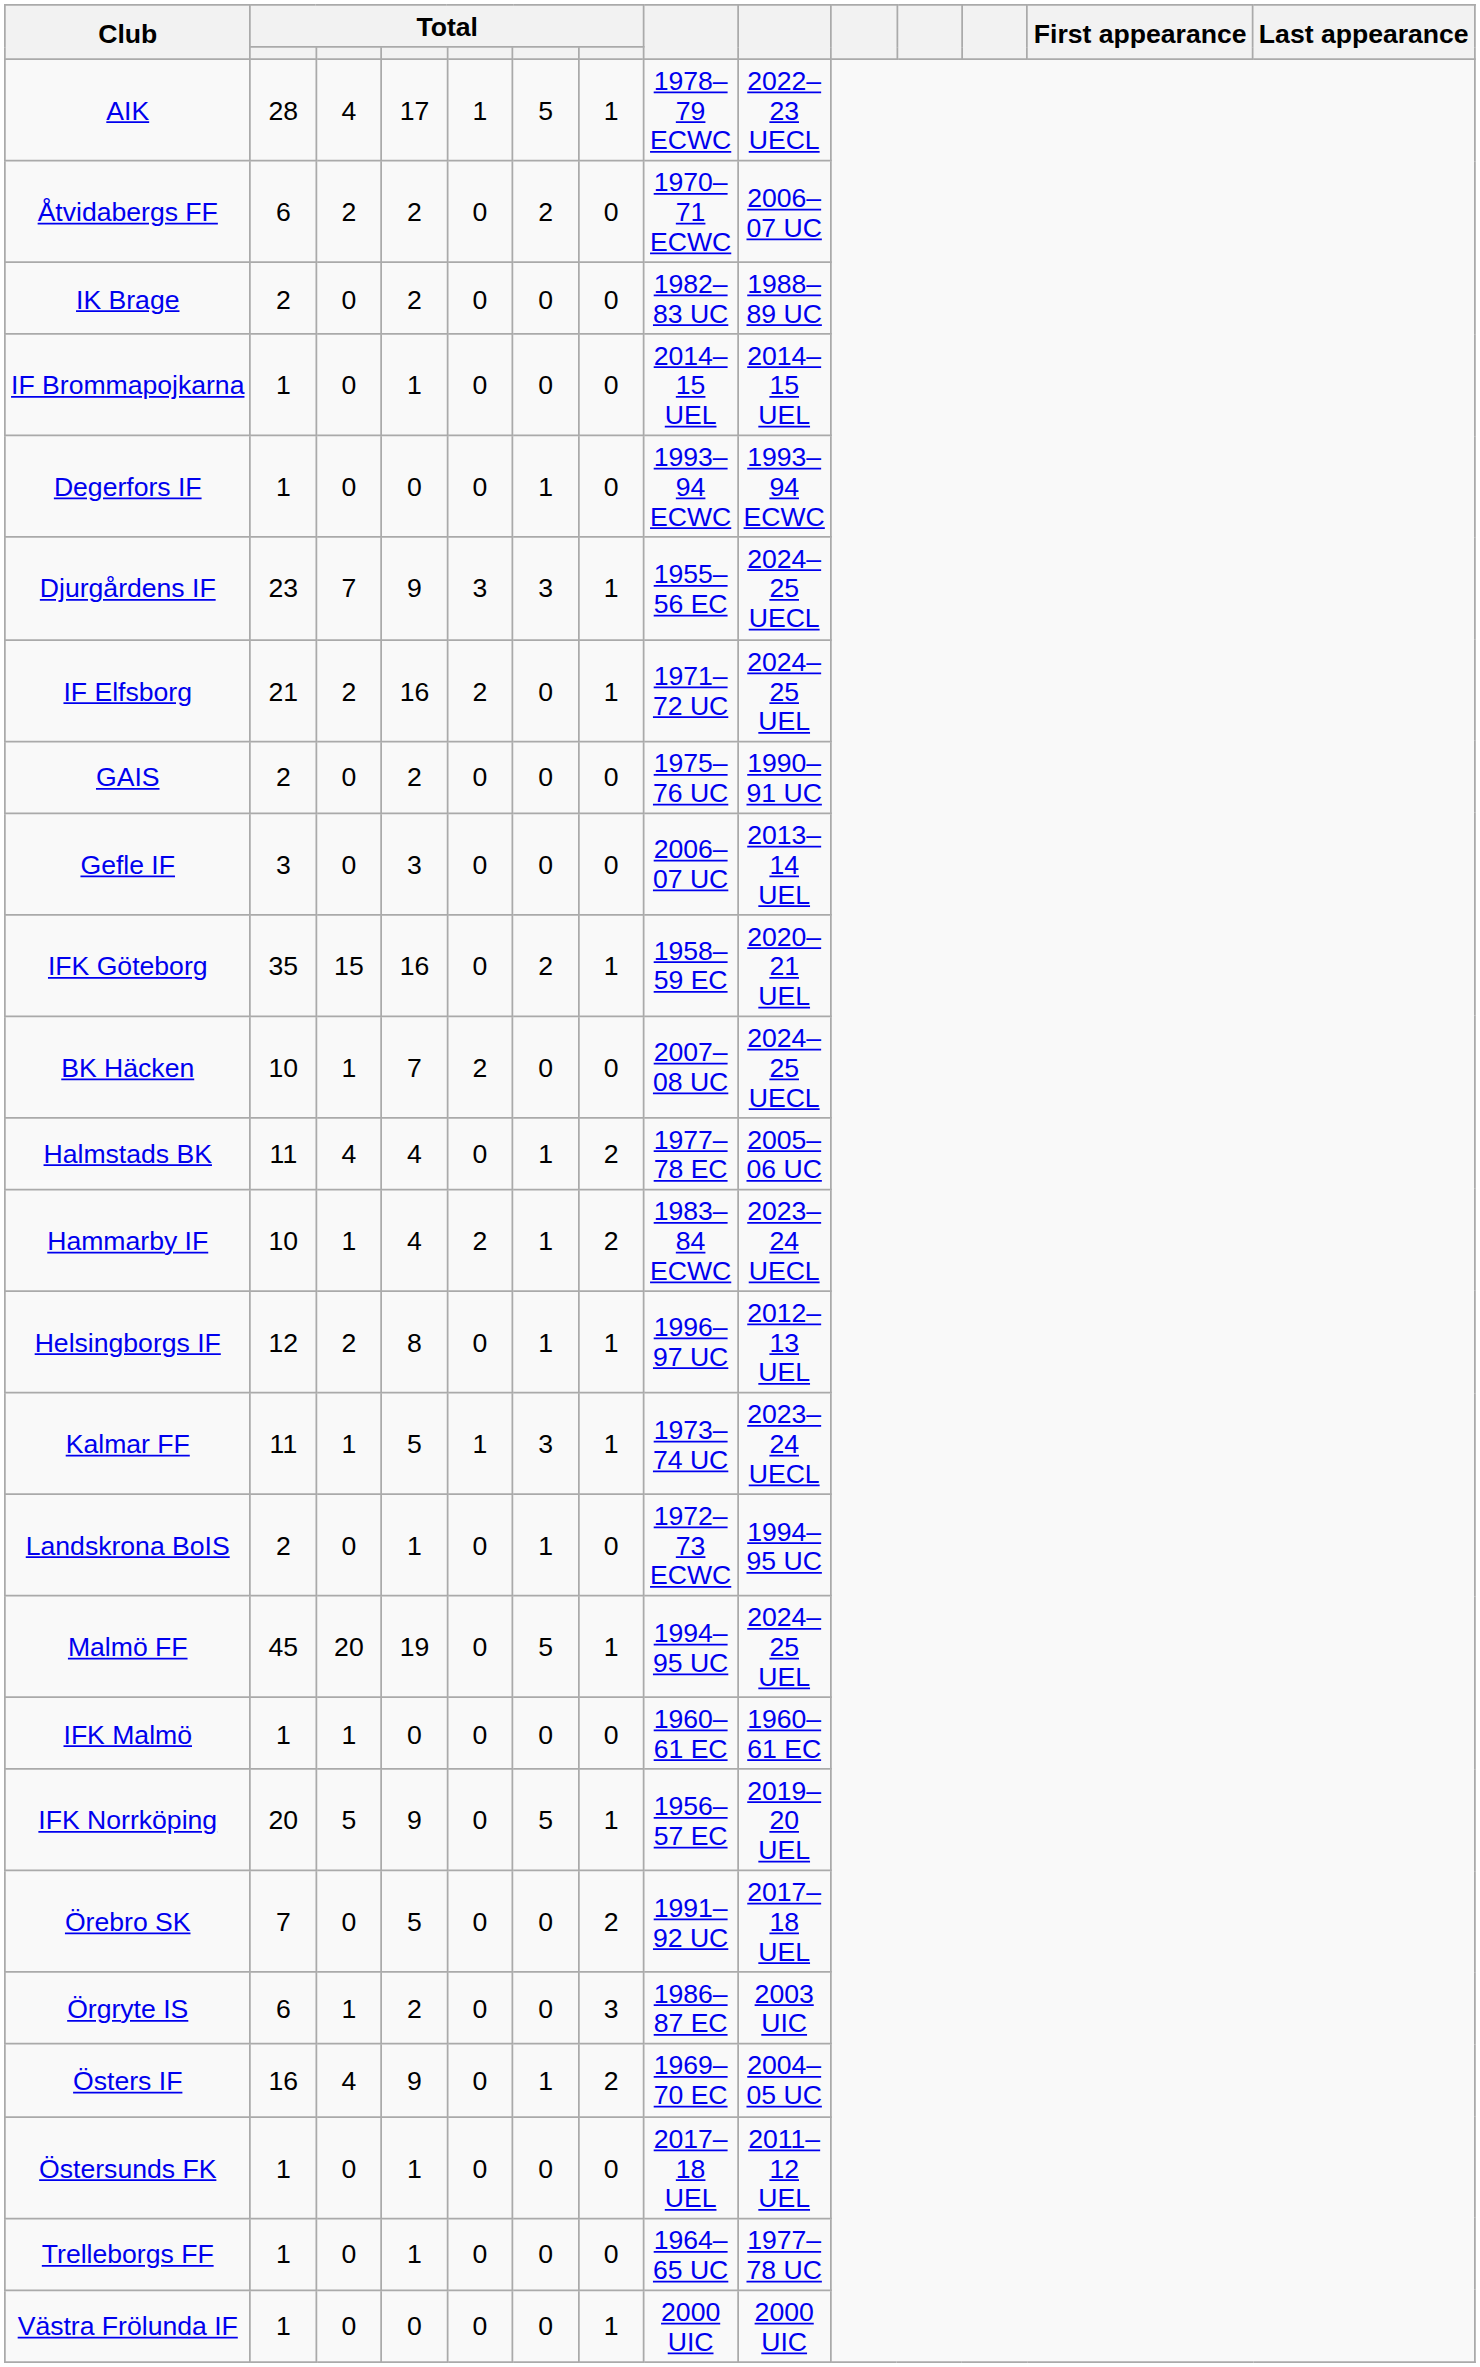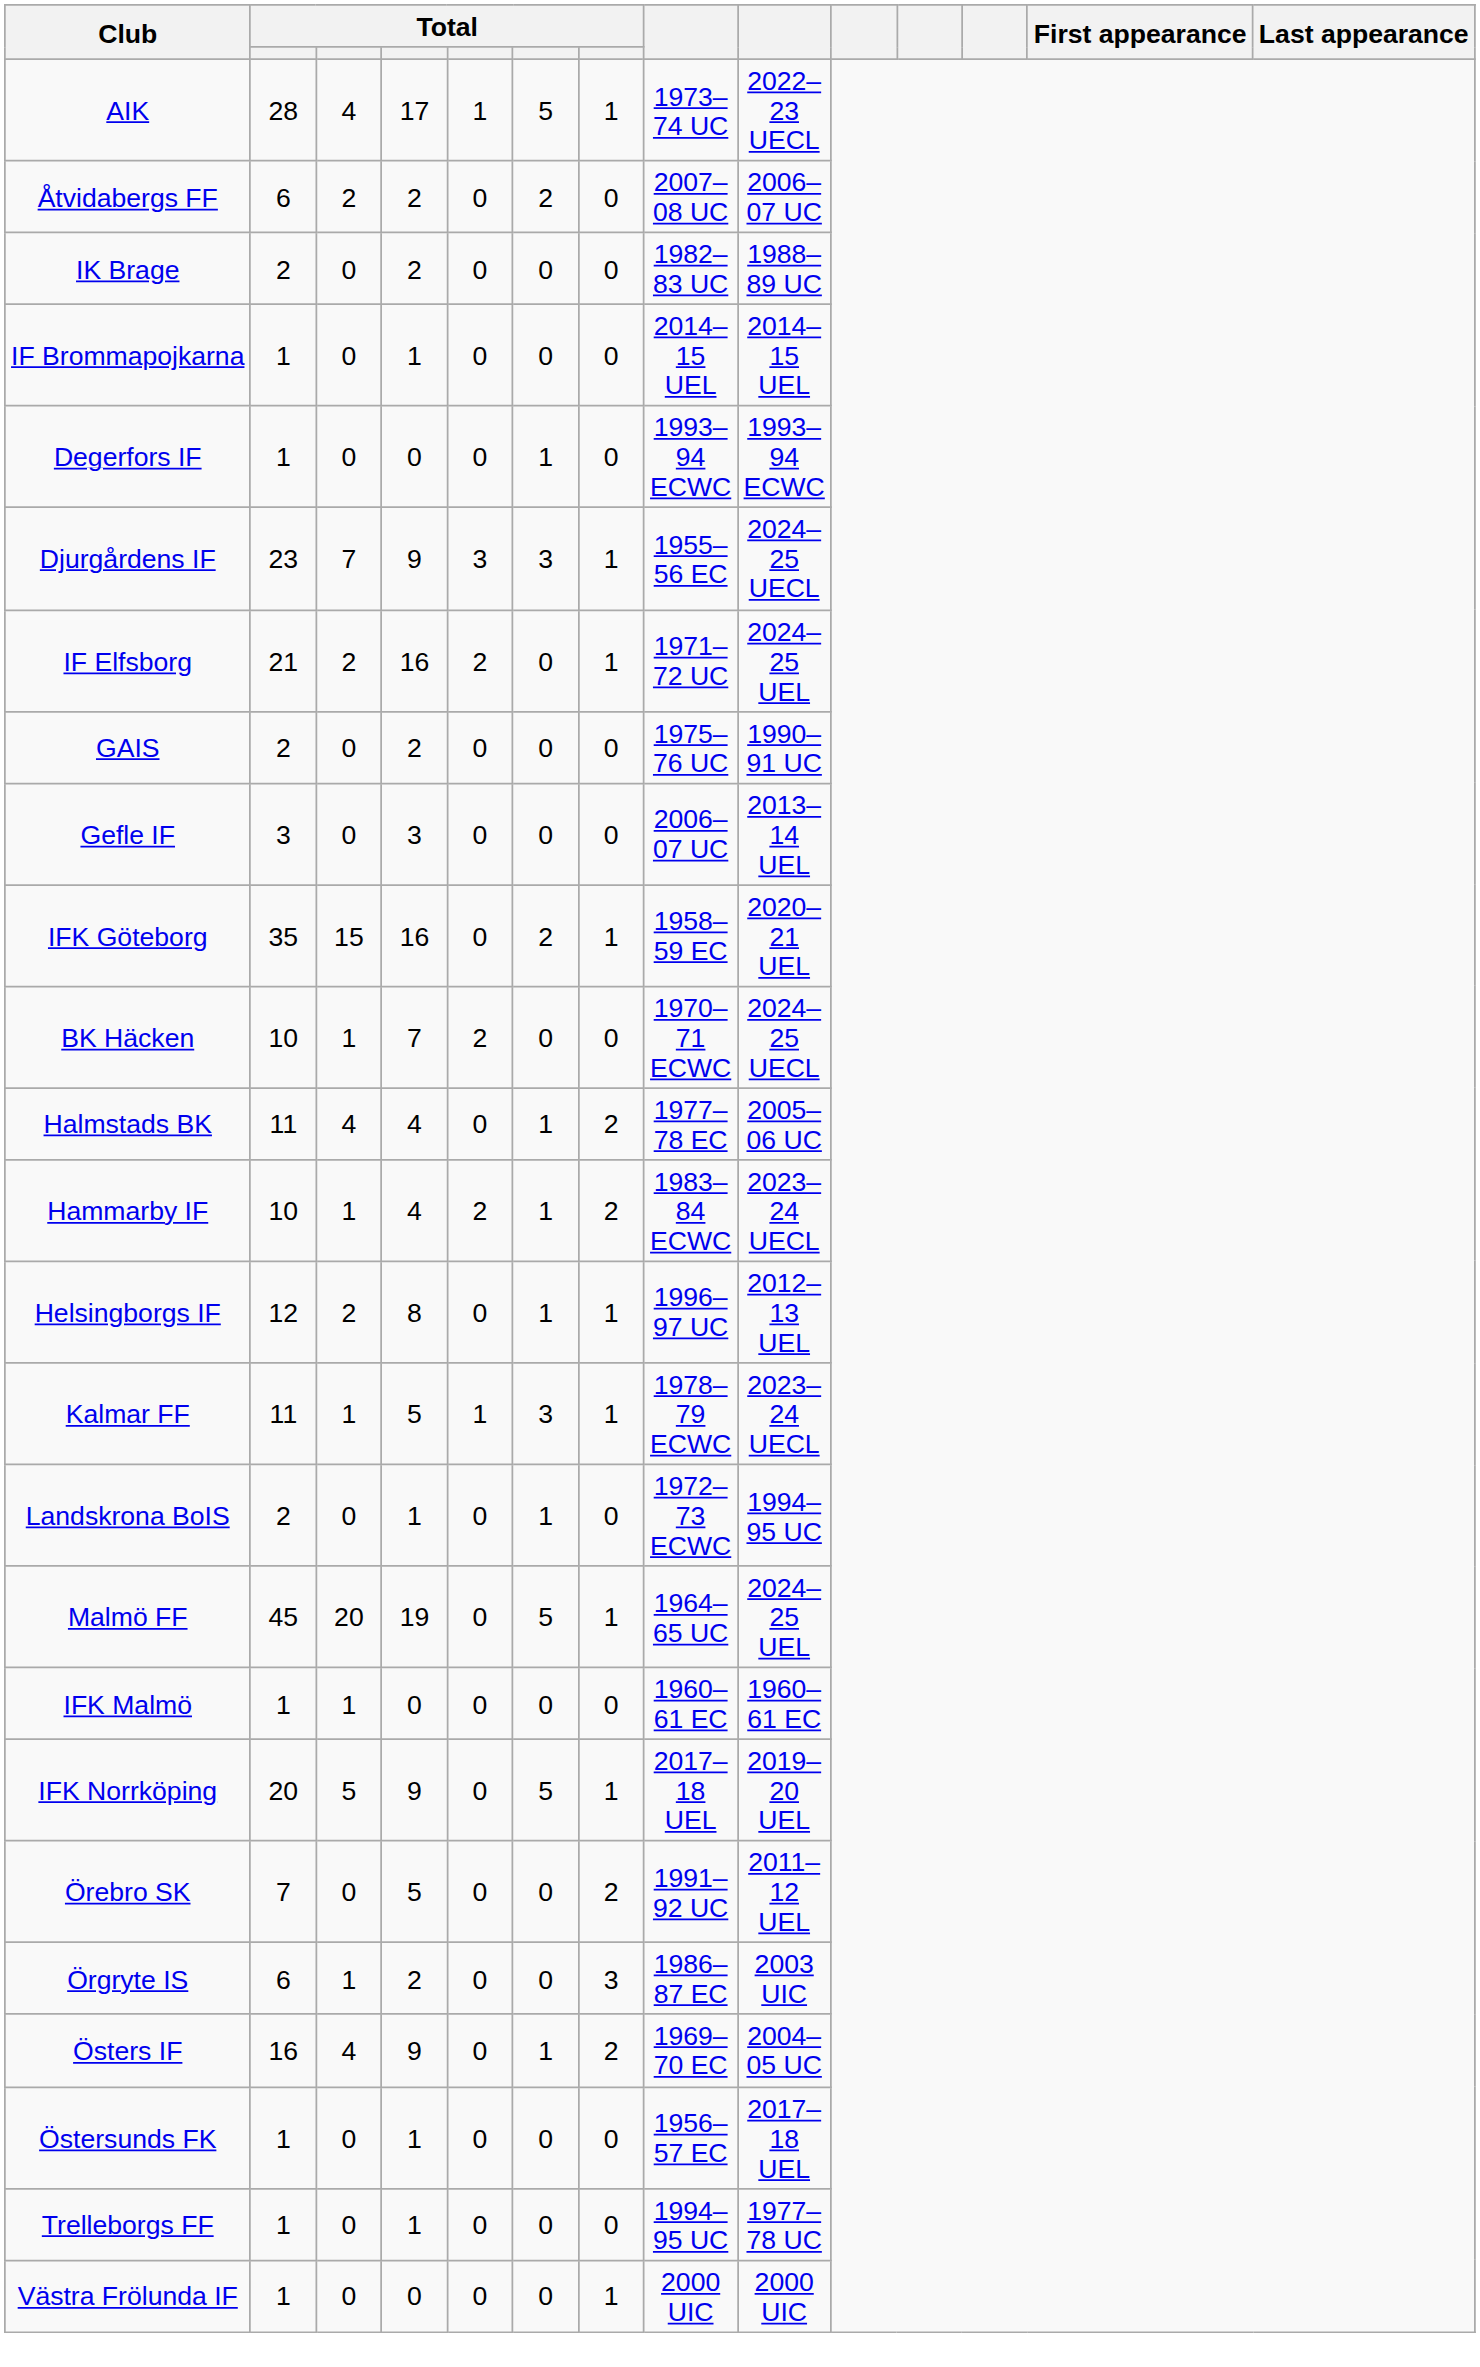 <table class="wikitable sortable" style="font-size:95%; text-align: center;">
 <tr>
 <th rowspan=2>Club</th>
 <th style="width:30px;" colspan=6>Total</th>
 <th rowspan=2 style="width:2em"></th>
 <th rowspan=2 style="width:2em"></th>
 <th rowspan=2 style="width:2em"></th>
 <th rowspan=2 style="width:2em"></th>
 <th rowspan=2 style="width:2em"></th>
 <th rowspan=2>First appearance</th>
 <th rowspan=2>Last appearance</th>
 </tr>
 <tr>
 <th style="width:2em"></th>
 <th style="width:2em"></th>
 <th style="width:2em"></th>
 <th style="width:2em"></th>
 <th style="width:2em"></th>
 <th style="width:2em"></th>
 </tr>
 <tr>
 <td><a href='#'>AIK</a></td>
 <td>28<br></td>
 <td>4</td>
 <td>17</td>
 <td>1</td>
 <td>5</td>
 <td>1</td>
-<td><a href='#'>1978–79 ECWC</a></td>
+<td><a href='#'>1973–74 UC</a></td>
 <td><a href='#'>2022–23 UECL</a></td>
 </tr>
 <tr>
 <td><a href='#'>Åtvidabergs FF</a></td>
 <td>6<br></td>
 <td>2</td>
 <td>2</td>
 <td>0</td>
 <td>2</td>
 <td>0</td>
-<td><a href='#'>1970–71 ECWC</a></td>
+<td><a href='#'>2007–08 UC</a></td>
 <td><a href='#'>2006–07 UC</a></td>
 </tr>
 <tr>
 <td><a href='#'>IK Brage</a></td>
 <td>2<br></td>
 <td>0</td>
 <td>2</td>
 <td>0</td>
 <td>0</td>
 <td>0</td>
 <td><a href='#'>1982–83 UC</a></td>
 <td><a href='#'>1988–89 UC</a></td>
 </tr>
 <tr>
 <td><a href='#'>IF Brommapojkarna</a></td>
 <td>1<br></td>
 <td>0</td>
 <td>1</td>
 <td>0</td>
 <td>0</td>
 <td>0</td>
 <td><a href='#'>2014–15 UEL</a></td>
 <td><a href='#'>2014–15 UEL</a></td>
 </tr>
 <tr>
 <td><a href='#'>Degerfors IF</a></td>
 <td>1<br></td>
 <td>0</td>
 <td>0</td>
 <td>0</td>
 <td>1</td>
 <td>0</td>
 <td><a href='#'>1993–94 ECWC</a></td>
 <td><a href='#'>1993–94 ECWC</a></td>
 </tr>
 <tr>
 <td><a href='#'>Djurgårdens IF</a></td>
 <td>23<br></td>
 <td>7</td>
 <td>9</td>
 <td>3</td>
 <td>3</td>
 <td>1</td>
 <td><a href='#'>1955–56 EC</a></td>
 <td><a href='#'>2024–25 UECL</a></td>
 </tr>
 <tr>
 <td><a href='#'>IF Elfsborg</a></td>
 <td>21<br></td>
 <td>2</td>
 <td>16</td>
 <td>2</td>
 <td>0</td>
 <td>1</td>
 <td><a href='#'>1971–72 UC</a></td>
 <td><a href='#'>2024–25 UEL</a></td>
 </tr>
 <tr>
 <td><a href='#'>GAIS</a></td>
 <td>2<br></td>
 <td>0</td>
 <td>2</td>
 <td>0</td>
 <td>0</td>
 <td>0</td>
 <td><a href='#'>1975–76 UC</a></td>
 <td><a href='#'>1990–91 UC</a></td>
 </tr>
 <tr>
 <td><a href='#'>Gefle IF</a></td>
 <td>3<br></td>
 <td>0</td>
 <td>3</td>
 <td>0</td>
 <td>0</td>
 <td>0</td>
 <td><a href='#'>2006–07 UC</a></td>
 <td><a href='#'>2013–14 UEL</a></td>
 </tr>
 <tr>
 <td><a href='#'>IFK Göteborg</a></td>
 <td>35<br></td>
 <td>15</td>
 <td>16</td>
 <td>0</td>
 <td>2</td>
 <td>1</td>
 <td><a href='#'>1958–59 EC</a></td>
 <td><a href='#'>2020–21 UEL</a></td>
 </tr>
 <tr>
 <td><a href='#'>BK Häcken</a></td>
 <td>10<br></td>
 <td>1</td>
 <td>7</td>
 <td>2</td>
 <td>0</td>
 <td>0</td>
-<td><a href='#'>2007–08 UC</a></td>
+<td><a href='#'>1970–71 ECWC</a></td>
 <td><a href='#'>2024–25 UECL</a></td>
 </tr>
 <tr>
 <td><a href='#'>Halmstads BK</a></td>
 <td>11<br></td>
 <td>4</td>
 <td>4</td>
 <td>0</td>
 <td>1</td>
 <td>2</td>
 <td><a href='#'>1977–78 EC</a></td>
 <td><a href='#'>2005–06 UC</a></td>
 </tr>
 <tr>
 <td><a href='#'>Hammarby IF</a></td>
 <td>10<br></td>
 <td>1</td>
 <td>4</td>
 <td>2</td>
 <td>1</td>
 <td>2</td>
 <td><a href='#'>1983–84 ECWC</a></td>
 <td><a href='#'>2023–24 UECL</a></td>
 </tr>
 <tr>
 <td><a href='#'>Helsingborgs IF</a></td>
 <td>12<br></td>
 <td>2</td>
 <td>8</td>
 <td>0</td>
 <td>1</td>
 <td>1</td>
 <td><a href='#'>1996–97 UC</a></td>
 <td><a href='#'>2012–13 UEL</a></td>
 </tr>
 <tr>
 <td><a href='#'>Kalmar FF</a></td>
 <td>11<br></td>
 <td>1</td>
 <td>5</td>
 <td>1</td>
 <td>3</td>
 <td>1</td>
-<td><a href='#'>1973–74 UC</a></td>
+<td><a href='#'>1978–79 ECWC</a></td>
 <td><a href='#'>2023–24 UECL</a></td>
 </tr>
 <tr>
 <td><a href='#'>Landskrona BoIS</a></td>
 <td>2<br></td>
 <td>0</td>
 <td>1</td>
 <td>0</td>
 <td>1</td>
 <td>0</td>
 <td><a href='#'>1972–73 ECWC</a></td>
 <td><a href='#'>1994–95 UC</a></td>
 </tr>
 <tr>
 <td><a href='#'>Malmö FF</a></td>
 <td>45<br></td>
 <td>20</td>
 <td>19</td>
 <td>0</td>
 <td>5</td>
 <td>1</td>
-<td><a href='#'>1994–95 UC</a></td>
+<td><a href='#'>1964–65 UC</a></td>
 <td><a href='#'>2024–25 UEL</a></td>
 </tr>
 <tr>
 <td><a href='#'>IFK Malmö</a></td>
 <td>1<br></td>
 <td>1</td>
 <td>0</td>
 <td>0</td>
 <td>0</td>
 <td>0</td>
 <td><a href='#'>1960–61 EC</a></td>
 <td><a href='#'>1960–61 EC</a></td>
 </tr>
 <tr>
 <td><a href='#'>IFK Norrköping</a></td>
 <td>20<br></td>
 <td>5</td>
 <td>9</td>
 <td>0</td>
 <td>5</td>
 <td>1</td>
-<td><a href='#'>1956–57 EC</a></td>
+<td><a href='#'>2017–18 UEL</a></td>
 <td><a href='#'>2019–20 UEL</a></td>
 </tr>
 <tr>
 <td><a href='#'>Örebro SK</a></td>
 <td>7<br></td>
 <td>0</td>
 <td>5</td>
 <td>0</td>
 <td>0</td>
 <td>2</td>
 <td><a href='#'>1991–92 UC</a></td>
-<td><a href='#'>2017–18 UEL</a></td>
+<td><a href='#'>2011–12 UEL</a></td>
 </tr>
 <tr>
 <td><a href='#'>Örgryte IS</a></td>
 <td>6<br></td>
 <td>1</td>
 <td>2</td>
 <td>0</td>
 <td>0</td>
 <td>3</td>
 <td><a href='#'>1986–87 EC</a></td>
 <td><a href='#'>2003 UIC</a></td>
 </tr>
 <tr>
 <td><a href='#'>Östers IF</a></td>
 <td>16<br></td>
 <td>4</td>
 <td>9</td>
 <td>0</td>
 <td>1</td>
 <td>2</td>
 <td><a href='#'>1969–70 EC</a></td>
 <td><a href='#'>2004–05 UC</a></td>
 </tr>
 <tr>
 <td><a href='#'>Östersunds FK</a></td>
 <td>1<br></td>
 <td>0</td>
 <td>1</td>
 <td>0</td>
 <td>0</td>
 <td>0</td>
+<td><a href='#'>1956–57 EC</a></td>
 <td><a href='#'>2017–18 UEL</a></td>
-<td><a href='#'>2011–12 UEL</a></td>
 </tr>
 <tr>
 <td><a href='#'>Trelleborgs FF</a></td>
 <td>1<br></td>
 <td>0</td>
 <td>1</td>
 <td>0</td>
 <td>0</td>
 <td>0</td>
-<td><a href='#'>1964–65 UC</a></td>
+<td><a href='#'>1994–95 UC</a></td>
 <td><a href='#'>1977–78 UC</a></td>
 </tr>
 <tr>
 <td><a href='#'>Västra Frölunda IF</a></td>
 <td>1<br></td>
 <td>0</td>
 <td>0</td>
 <td>0</td>
 <td>0</td>
 <td>1</td>
 <td><a href='#'>2000 UIC</a></td>
 <td><a href='#'>2000 UIC</a></td>
 </tr>
 </table>
